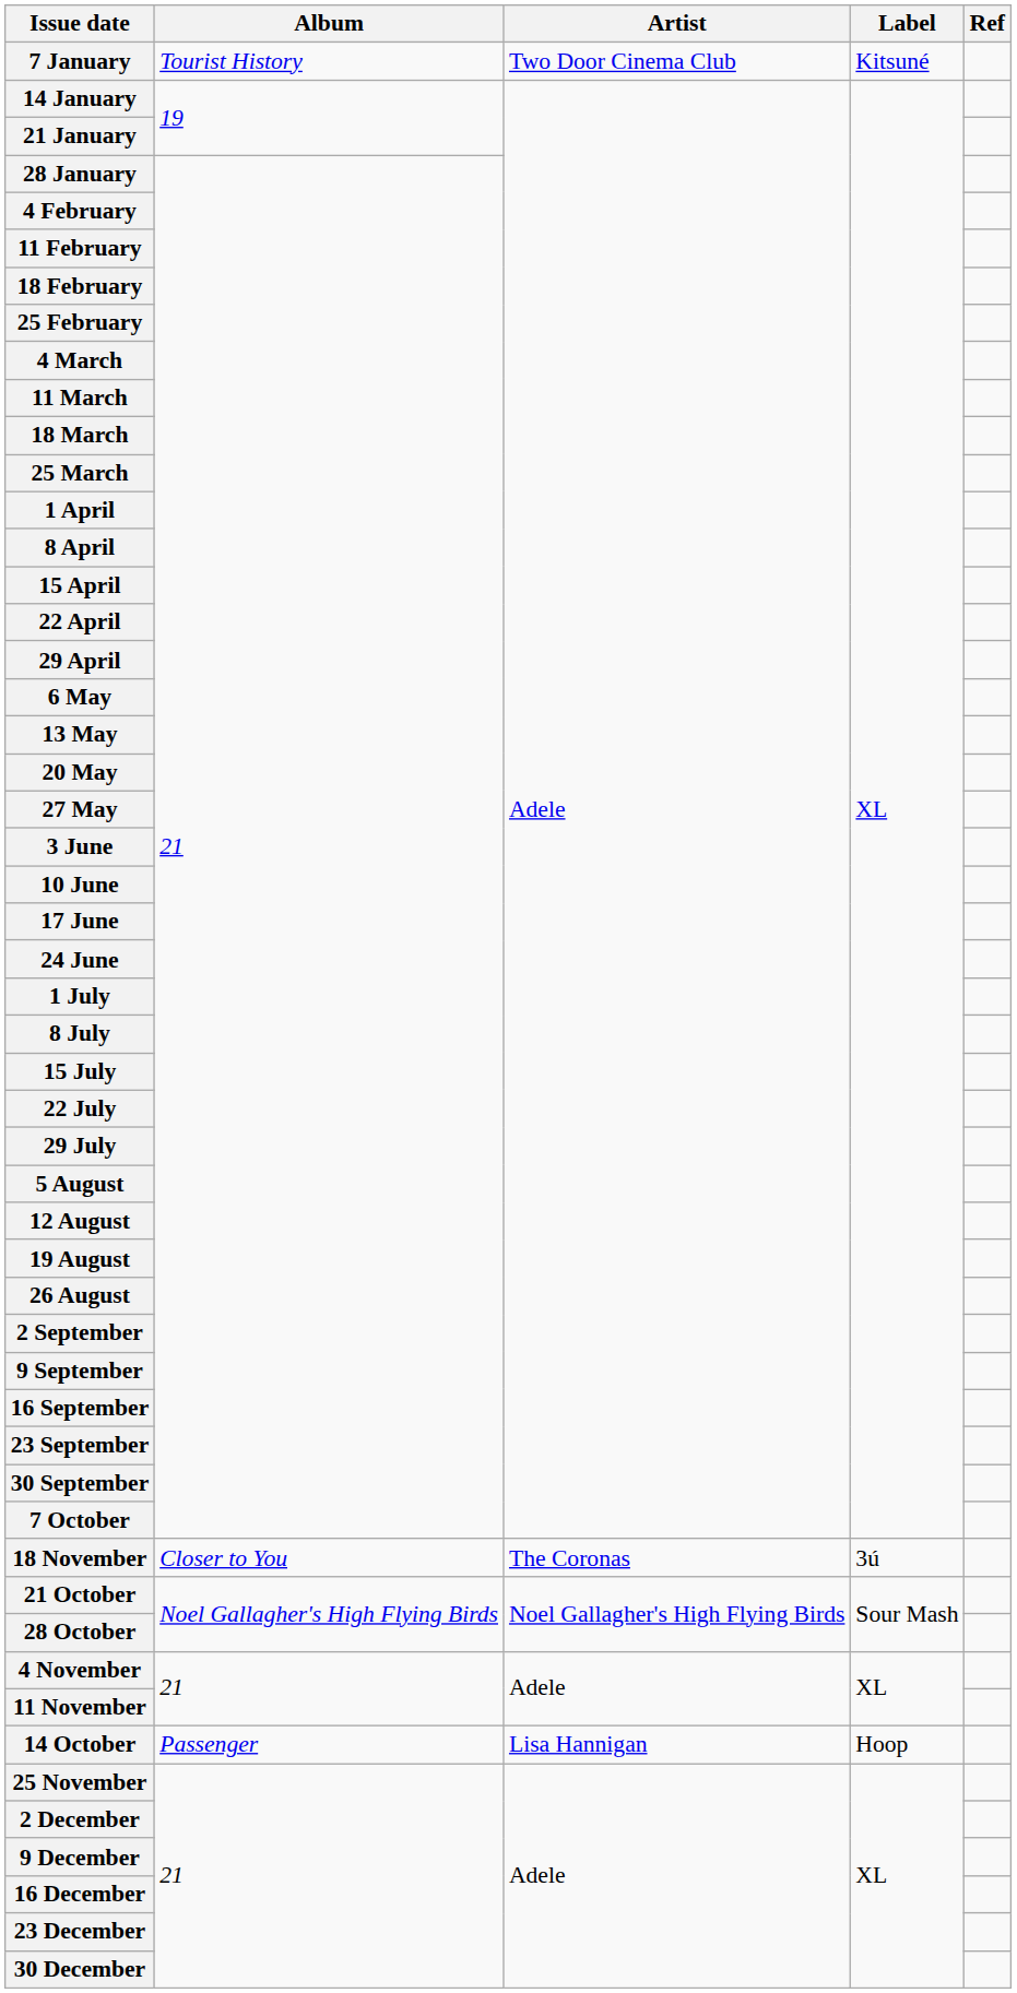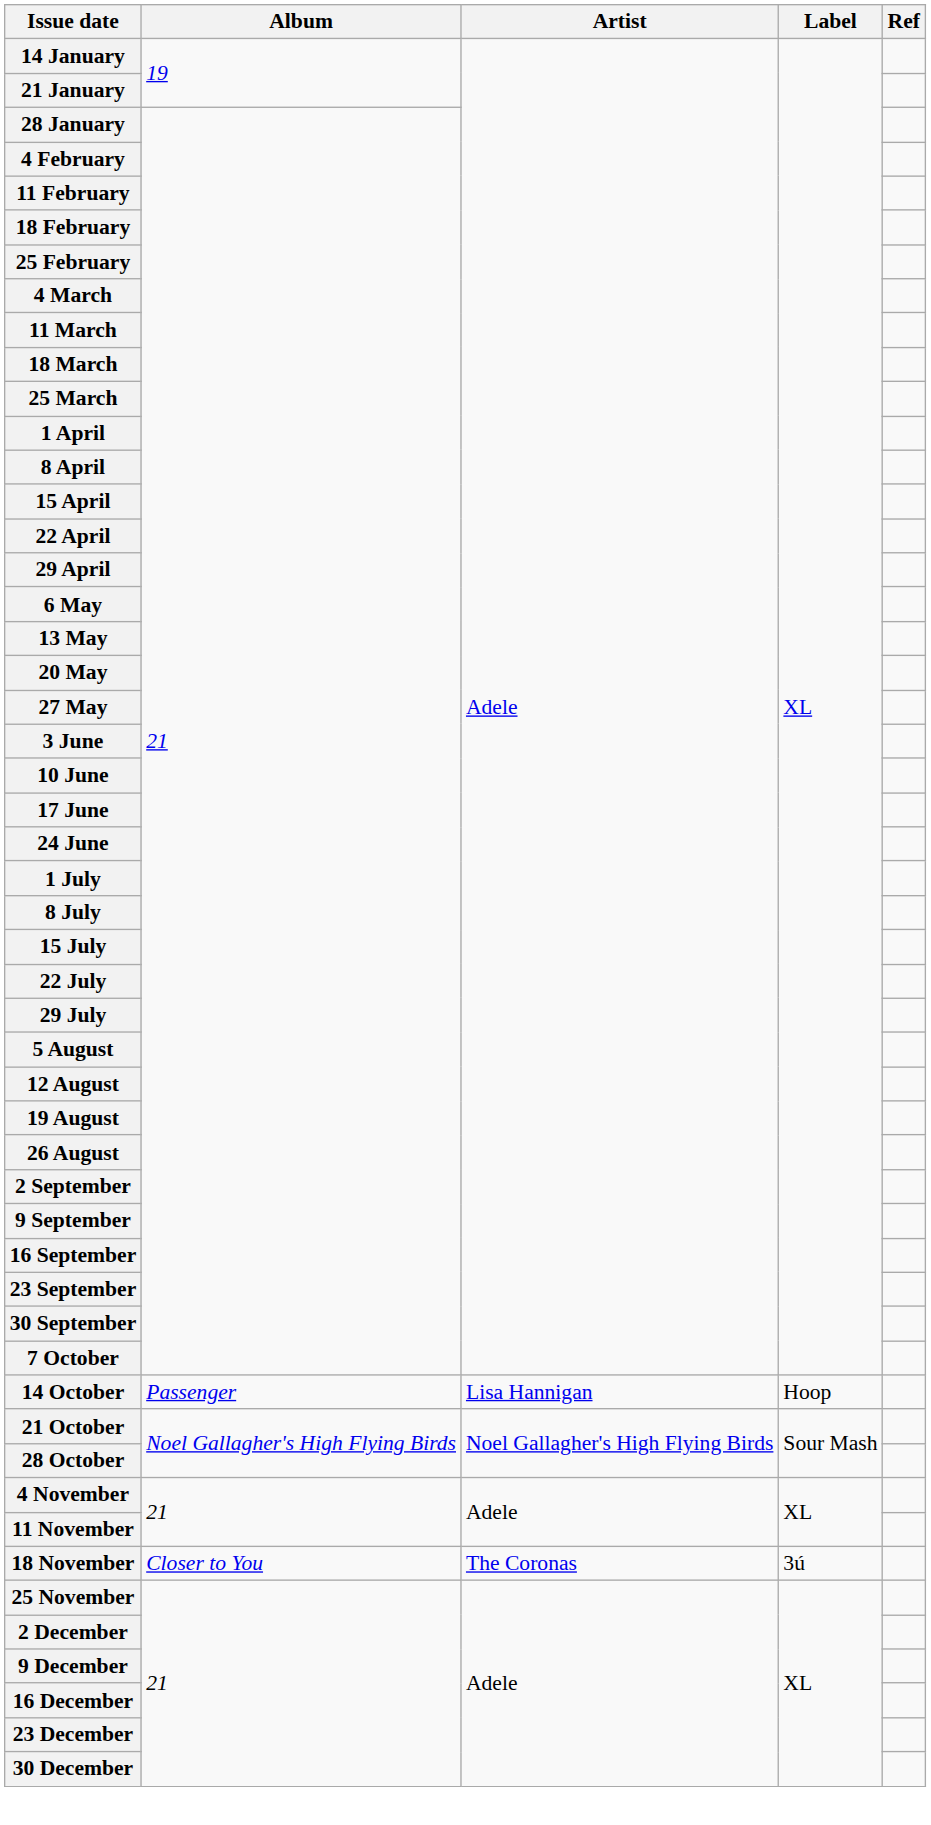 <table class="wikitable plainrowheaders" style="text-align:left">
 <tr>
 <th scope="col">Issue date</th>
 <th scope="col">Album</th>
 <th scope="col">Artist</th>
 <th scope="col">Label</th>
 <th scope="col">Ref</th>
-</tr>
-<tr>
-<th scope="row">7 January</th>
-<td><em><a href='#'>Tourist History</a></em></td>
-<td><a href='#'>Two Door Cinema Club</a></td>
-<td><a href='#'>Kitsuné</a></td>
-<td style="text-align:center"></td>
 </tr>
 <tr>
 <th scope="row">14 January</th>
 <td rowspan="2"><em><a href='#'>19</a></em></td>
 <td rowspan="39"><a href='#'>Adele</a></td>
 <td rowspan="39"><a href='#'>XL</a></td>
 <td style="text-align:center"></td>
 </tr>
 <tr>
 <th scope="row">21 January</th>
 <td style="text-align:center"></td>
 </tr>
 <tr>
 <th scope="row">28 January</th>
 <td rowspan="37"><em><a href='#'>21</a></em></td>
 <td style="text-align:center"></td>
 </tr>
 <tr>
 <th scope="row">4 February</th>
 <td style="text-align:center"></td>
 </tr>
 <tr>
 <th scope="row">11 February</th>
 <td style="text-align:center"></td>
 </tr>
 <tr>
 <th scope="row">18 February</th>
 <td style="text-align:center"></td>
 </tr>
 <tr>
 <th scope="row">25 February</th>
 <td style="text-align:center"></td>
 </tr>
 <tr>
 <th scope="row">4 March</th>
 <td style="text-align:center"></td>
 </tr>
 <tr>
 <th scope="row">11 March</th>
 <td style="text-align:center"></td>
 </tr>
 <tr>
 <th scope="row">18 March</th>
 <td style="text-align:center"></td>
 </tr>
 <tr>
 <th scope="row">25 March</th>
 <td style="text-align:center"></td>
 </tr>
 <tr>
 <th scope="row">1 April</th>
 <td style="text-align:center"></td>
 </tr>
 <tr>
 <th scope="row">8 April</th>
 <td style="text-align:center"></td>
 </tr>
 <tr>
 <th scope="row">15 April</th>
 <td style="text-align:center"></td>
 </tr>
 <tr>
 <th scope="row">22 April</th>
 <td style="text-align:center"></td>
 </tr>
 <tr>
 <th scope="row">29 April</th>
 <td style="text-align:center"></td>
 </tr>
 <tr>
 <th scope="row">6 May</th>
 <td style="text-align:center"></td>
 </tr>
 <tr>
 <th scope="row">13 May</th>
 <td style="text-align:center"></td>
 </tr>
 <tr>
 <th scope="row">20 May</th>
 <td style="text-align:center"></td>
 </tr>
 <tr>
 <th scope="row">27 May</th>
 <td style="text-align:center"></td>
 </tr>
 <tr>
 <th scope="row">3 June</th>
 <td style="text-align:center"></td>
 </tr>
 <tr>
 <th scope="row">10 June</th>
 <td style="text-align:center"></td>
 </tr>
 <tr>
 <th scope="row">17 June</th>
 <td style="text-align:center"></td>
 </tr>
 <tr>
 <th scope="row">24 June</th>
 <td style="text-align:center"></td>
 </tr>
 <tr>
 <th scope="row">1 July</th>
 <td style="text-align:center"></td>
 </tr>
 <tr>
 <th scope="row">8 July</th>
 <td style="text-align:center"></td>
 </tr>
 <tr>
 <th scope="row">15 July</th>
 <td style="text-align:center"></td>
 </tr>
 <tr>
 <th scope="row">22 July</th>
 <td style="text-align:center"></td>
 </tr>
 <tr>
 <th scope="row">29 July</th>
 <td style="text-align:center"></td>
 </tr>
 <tr>
 <th scope="row">5 August</th>
 <td style="text-align:center"></td>
 </tr>
 <tr>
 <th scope="row">12 August</th>
 <td style="text-align:center"></td>
 </tr>
 <tr>
 <th scope="row">19 August</th>
 <td style="text-align:center"></td>
 </tr>
 <tr>
 <th scope="row">26 August</th>
 <td style="text-align:center"></td>
 </tr>
 <tr>
 <th scope="row">2 September</th>
 <td style="text-align:center"></td>
 </tr>
 <tr>
 <th scope="row">9 September</th>
 <td style="text-align:center"></td>
 </tr>
 <tr>
 <th scope="row">16 September</th>
 <td style="text-align:center"></td>
 </tr>
 <tr>
 <th scope="row">23 September</th>
 <td style="text-align:center"></td>
 </tr>
 <tr>
 <th scope="row">30 September</th>
 <td style="text-align:center"></td>
 </tr>
 <tr>
 <th scope="row">7 October</th>
 <td style="text-align:center"></td>
 </tr>
 <tr>
-<th scope="row">18 November</th>
-<td><em><a href='#'>Closer to You</a></em></td>
-<td><a href='#'>The Coronas</a></td>
-<td>3ú</td>
+<th scope="row">14 October</th>
+<td><em><a href='#'>Passenger</a></em></td>
+<td><a href='#'>Lisa Hannigan</a></td>
+<td>Hoop</td>
 <td style="text-align:center"></td>
 </tr>
 <tr>
 <th scope="row">21 October</th>
 <td rowspan="2"><em><a href='#'>Noel Gallagher's High Flying Birds</a></em></td>
 <td rowspan="2"><a href='#'>Noel Gallagher's High Flying Birds</a></td>
 <td rowspan="2">Sour Mash</td>
 <td style="text-align:center"></td>
 </tr>
 <tr>
 <th scope="row">28 October</th>
 <td style="text-align:center"></td>
 </tr>
 <tr>
 <th scope="row">4 November</th>
 <td rowspan="2"><em>21</em></td>
 <td rowspan="2">Adele</td>
 <td rowspan="2">XL</td>
 <td style="text-align:center"></td>
 </tr>
 <tr>
 <th scope="row">11 November</th>
 <td style="text-align:center"></td>
 </tr>
 <tr>
-<th scope="row">14 October</th>
-<td><em><a href='#'>Passenger</a></em></td>
-<td><a href='#'>Lisa Hannigan</a></td>
-<td>Hoop</td>
+<th scope="row">18 November</th>
+<td><em><a href='#'>Closer to You</a></em></td>
+<td><a href='#'>The Coronas</a></td>
+<td>3ú</td>
 <td style="text-align:center"></td>
 </tr>
 <tr>
 <th scope="row">25 November</th>
 <td rowspan="6"><em>21</em></td>
 <td rowspan="6">Adele</td>
 <td rowspan="6">XL</td>
 <td style="text-align:center"></td>
 </tr>
 <tr>
 <th scope="row">2 December</th>
 <td style="text-align:center"></td>
 </tr>
 <tr>
 <th scope="row">9 December</th>
 <td style="text-align:center"></td>
 </tr>
 <tr>
 <th scope="row">16 December</th>
 <td style="text-align:center"></td>
 </tr>
 <tr>
 <th scope="row">23 December</th>
 <td style="text-align:center"></td>
 </tr>
 <tr>
 <th scope="row">30 December</th>
 <td style="text-align:center"></td>
 </tr>
 </table>
